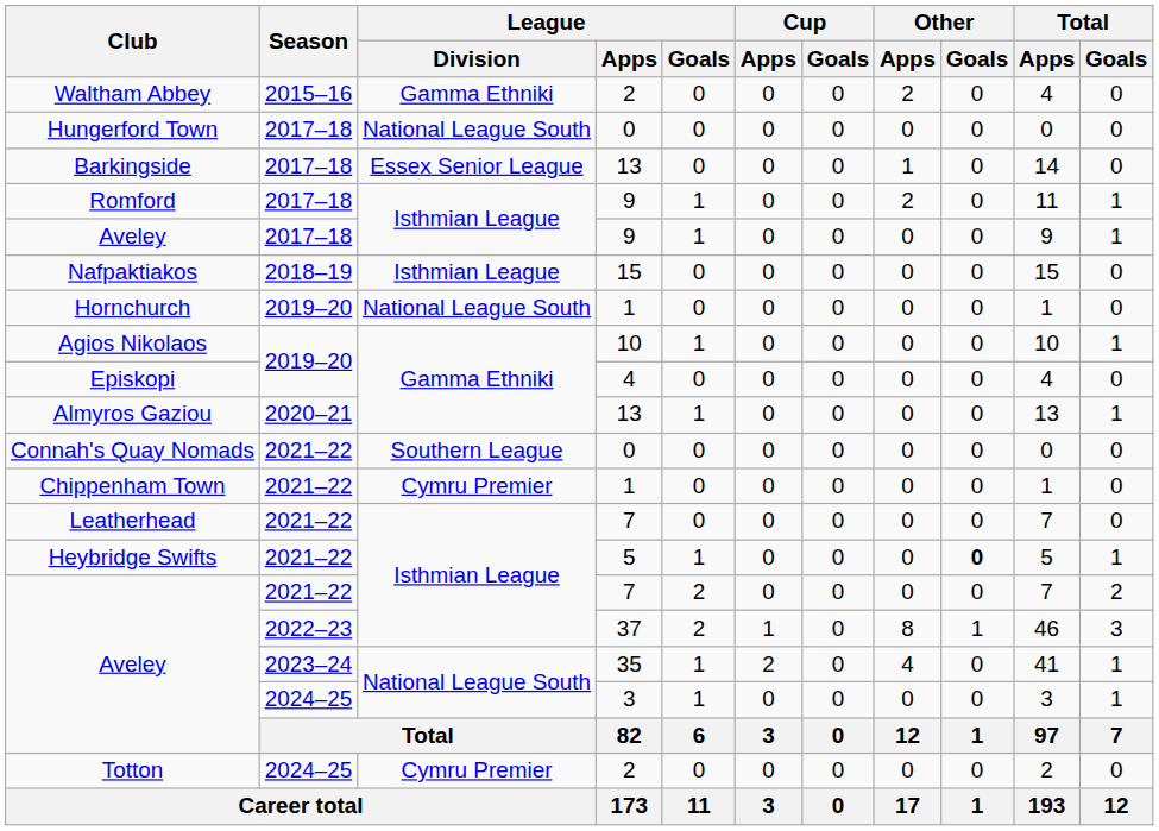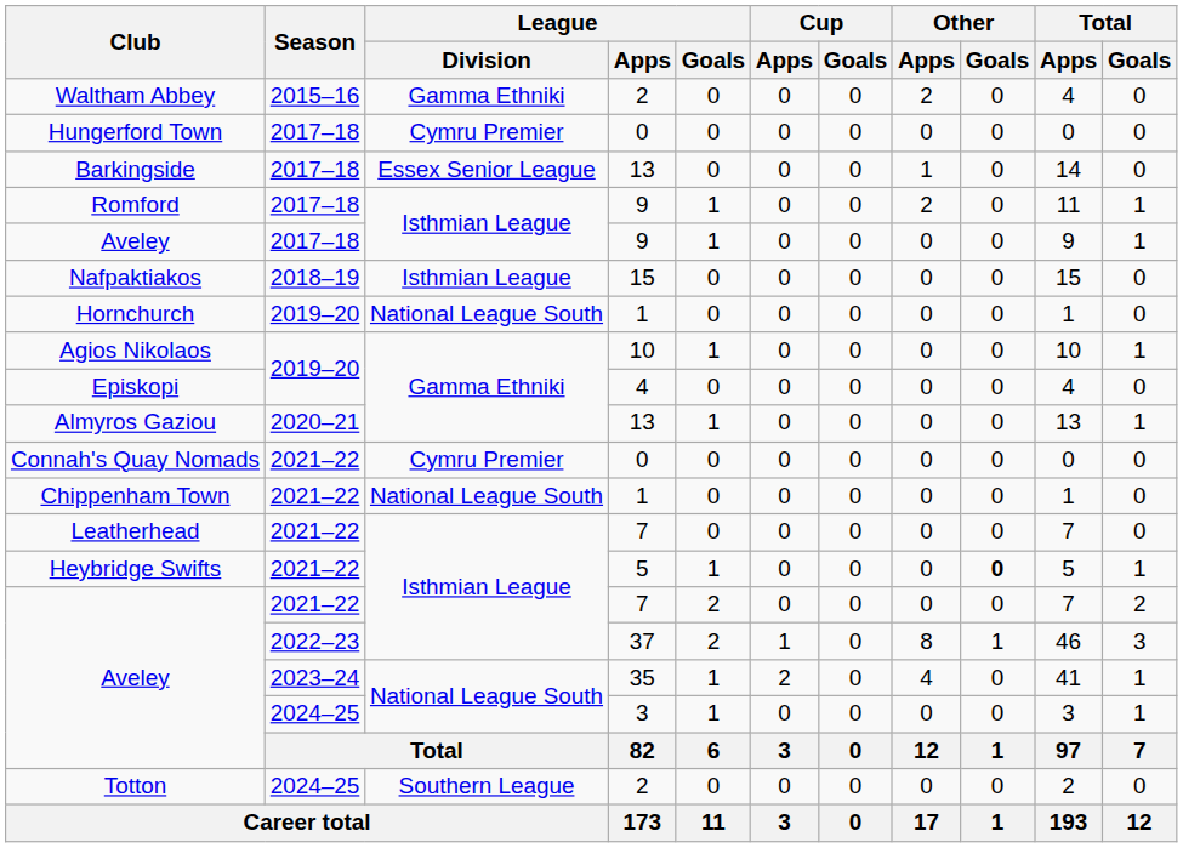 <table class=wikitable style=text-align:center>
 <tr>
 <th rowspan="2">Club</th>
 <th rowspan="2">Season</th>
 <th colspan="3">League</th>
 <th colspan="2">Cup</th>
 <th colspan="2">Other</th>
 <th colspan="2">Total</th>
 </tr>
 <tr>
 <th>Division</th>
 <th>Apps</th>
 <th>Goals</th>
 <th>Apps</th>
 <th>Goals</th>
 <th>Apps</th>
 <th>Goals</th>
 <th>Apps</th>
 <th>Goals</th>
 </tr>
 <tr>
 <td><a href='#'>Waltham Abbey</a></td>
 <td><a href='#'>2015–16</a></td>
 <td><a href='#'>Gamma Ethniki</a></td>
 <td>2</td>
 <td>0</td>
 <td>0</td>
 <td>0</td>
 <td>2</td>
 <td>0</td>
 <td>4</td>
 <td>0</td>
 </tr>
 <tr>
 <td><a href='#'>Hungerford Town</a></td>
 <td><a href='#'>2017–18</a></td>
-<td><a href='#'>National League South</a></td>
+<td><a href='#'>Cymru Premier</a></td>
 <td>0</td>
 <td>0</td>
 <td>0</td>
 <td>0</td>
 <td>0</td>
 <td>0</td>
 <td>0</td>
 <td>0</td>
 </tr>
 <tr>
 <td><a href='#'>Barkingside</a></td>
 <td><a href='#'>2017–18</a></td>
 <td><a href='#'>Essex Senior League</a></td>
 <td>13</td>
 <td>0</td>
 <td>0</td>
 <td>0</td>
 <td>1</td>
 <td>0</td>
 <td>14</td>
 <td>0</td>
 </tr>
 <tr>
 <td><a href='#'>Romford</a></td>
 <td><a href='#'>2017–18</a></td>
 <td rowspan="2"><a href='#'>Isthmian League</a></td>
 <td>9</td>
 <td>1</td>
 <td>0</td>
 <td>0</td>
 <td>2</td>
 <td>0</td>
 <td>11</td>
 <td>1</td>
 </tr>
 <tr>
 <td><a href='#'>Aveley</a></td>
 <td><a href='#'>2017–18</a></td>
 <td>9</td>
 <td>1</td>
 <td>0</td>
 <td>0</td>
 <td>0</td>
 <td>0</td>
 <td>9</td>
 <td>1</td>
 </tr>
 <tr>
 <td><a href='#'>Nafpaktiakos</a></td>
 <td><a href='#'>2018–19</a></td>
 <td><a href='#'>Isthmian League</a></td>
 <td>15</td>
 <td>0</td>
 <td>0</td>
 <td>0</td>
 <td>0</td>
 <td>0</td>
 <td>15</td>
 <td>0</td>
 </tr>
 <tr>
 <td><a href='#'>Hornchurch</a></td>
 <td><a href='#'>2019–20</a></td>
 <td><a href='#'>National League South</a></td>
 <td>1</td>
 <td>0</td>
 <td>0</td>
 <td>0</td>
 <td>0</td>
 <td>0</td>
 <td>1</td>
 <td>0</td>
 </tr>
 <tr>
 <td><a href='#'>Agios Nikolaos</a></td>
 <td rowspan="2"><a href='#'>2019–20</a></td>
 <td rowspan="3"><a href='#'>Gamma Ethniki</a></td>
 <td>10</td>
 <td>1</td>
 <td>0</td>
 <td>0</td>
 <td>0</td>
 <td>0</td>
 <td>10</td>
 <td>1</td>
 </tr>
 <tr>
 <td><a href='#'>Episkopi</a></td>
 <td>4</td>
 <td>0</td>
 <td>0</td>
 <td>0</td>
 <td>0</td>
 <td>0</td>
 <td>4</td>
 <td>0</td>
 </tr>
 <tr>
 <td><a href='#'>Almyros Gaziou</a></td>
 <td><a href='#'>2020–21</a></td>
 <td>13</td>
 <td>1</td>
 <td>0</td>
 <td>0</td>
 <td>0</td>
 <td>0</td>
 <td>13</td>
 <td>1</td>
 </tr>
 <tr>
 <td><a href='#'>Connah's Quay Nomads</a></td>
 <td><a href='#'>2021–22</a></td>
-<td><a href='#'>Southern League</a></td>
+<td><a href='#'>Cymru Premier</a></td>
 <td>0</td>
 <td>0</td>
 <td>0</td>
 <td>0</td>
 <td>0</td>
 <td>0</td>
 <td>0</td>
 <td>0</td>
 </tr>
 <tr>
 <td><a href='#'>Chippenham Town</a></td>
 <td><a href='#'>2021–22</a></td>
-<td><a href='#'>Cymru Premier</a></td>
+<td><a href='#'>National League South</a></td>
 <td>1</td>
 <td>0</td>
 <td>0</td>
 <td>0</td>
 <td>0</td>
 <td>0</td>
 <td>1</td>
 <td>0</td>
 </tr>
 <tr>
 <td><a href='#'>Leatherhead</a></td>
 <td><a href='#'>2021–22</a></td>
 <td rowspan="4"><a href='#'>Isthmian League</a></td>
 <td>7</td>
 <td>0</td>
 <td>0</td>
 <td>0</td>
 <td>0</td>
 <td>0</td>
 <td>7</td>
 <td>0</td>
 </tr>
 <tr>
 <td><a href='#'>Heybridge Swifts</a></td>
 <td><a href='#'>2021–22</a></td>
 <td>5</td>
 <td>1</td>
 <td>0</td>
 <td>0</td>
 <td>0</td>
 <td><strong>0</strong></td>
 <td>5</td>
 <td>1</td>
 </tr>
 <tr>
 <td rowspan="5"><a href='#'>Aveley</a></td>
 <td><a href='#'>2021–22</a></td>
 <td>7</td>
 <td>2</td>
 <td>0</td>
 <td>0</td>
 <td>0</td>
 <td>0</td>
 <td>7</td>
 <td>2</td>
 </tr>
 <tr>
 <td><a href='#'>2022–23</a></td>
 <td>37</td>
 <td>2</td>
 <td>1</td>
 <td>0</td>
 <td>8</td>
 <td>1</td>
 <td>46</td>
 <td>3</td>
 </tr>
 <tr>
 <td><a href='#'>2023–24</a></td>
 <td rowspan="2"><a href='#'>National League South</a></td>
 <td>35</td>
 <td>1</td>
 <td>2</td>
 <td>0</td>
 <td>4</td>
 <td>0</td>
 <td>41</td>
 <td>1</td>
 </tr>
 <tr>
 <td><a href='#'>2024–25</a></td>
 <td>3</td>
 <td>1</td>
 <td>0</td>
 <td>0</td>
 <td>0</td>
 <td>0</td>
 <td>3</td>
 <td>1</td>
 </tr>
 <tr>
 <th colspan="2"><strong>Total</strong></th>
 <th>82</th>
 <th>6</th>
 <th>3</th>
 <th>0</th>
 <th>12</th>
 <th>1</th>
 <th>97</th>
 <th>7</th>
 </tr>
 <tr>
 <td><a href='#'>Totton</a></td>
 <td><a href='#'>2024–25</a></td>
-<td><a href='#'>Cymru Premier</a></td>
+<td><a href='#'>Southern League</a></td>
 <td>2</td>
 <td>0</td>
 <td>0</td>
 <td>0</td>
 <td>0</td>
 <td>0</td>
 <td>2</td>
 <td>0</td>
 </tr>
 <tr>
 <th colspan="3"><strong>Career total</strong></th>
 <th>173</th>
 <th>11</th>
 <th>3</th>
 <th>0</th>
 <th>17</th>
 <th>1</th>
 <th>193</th>
 <th>12</th>
 </tr>
 </table>
